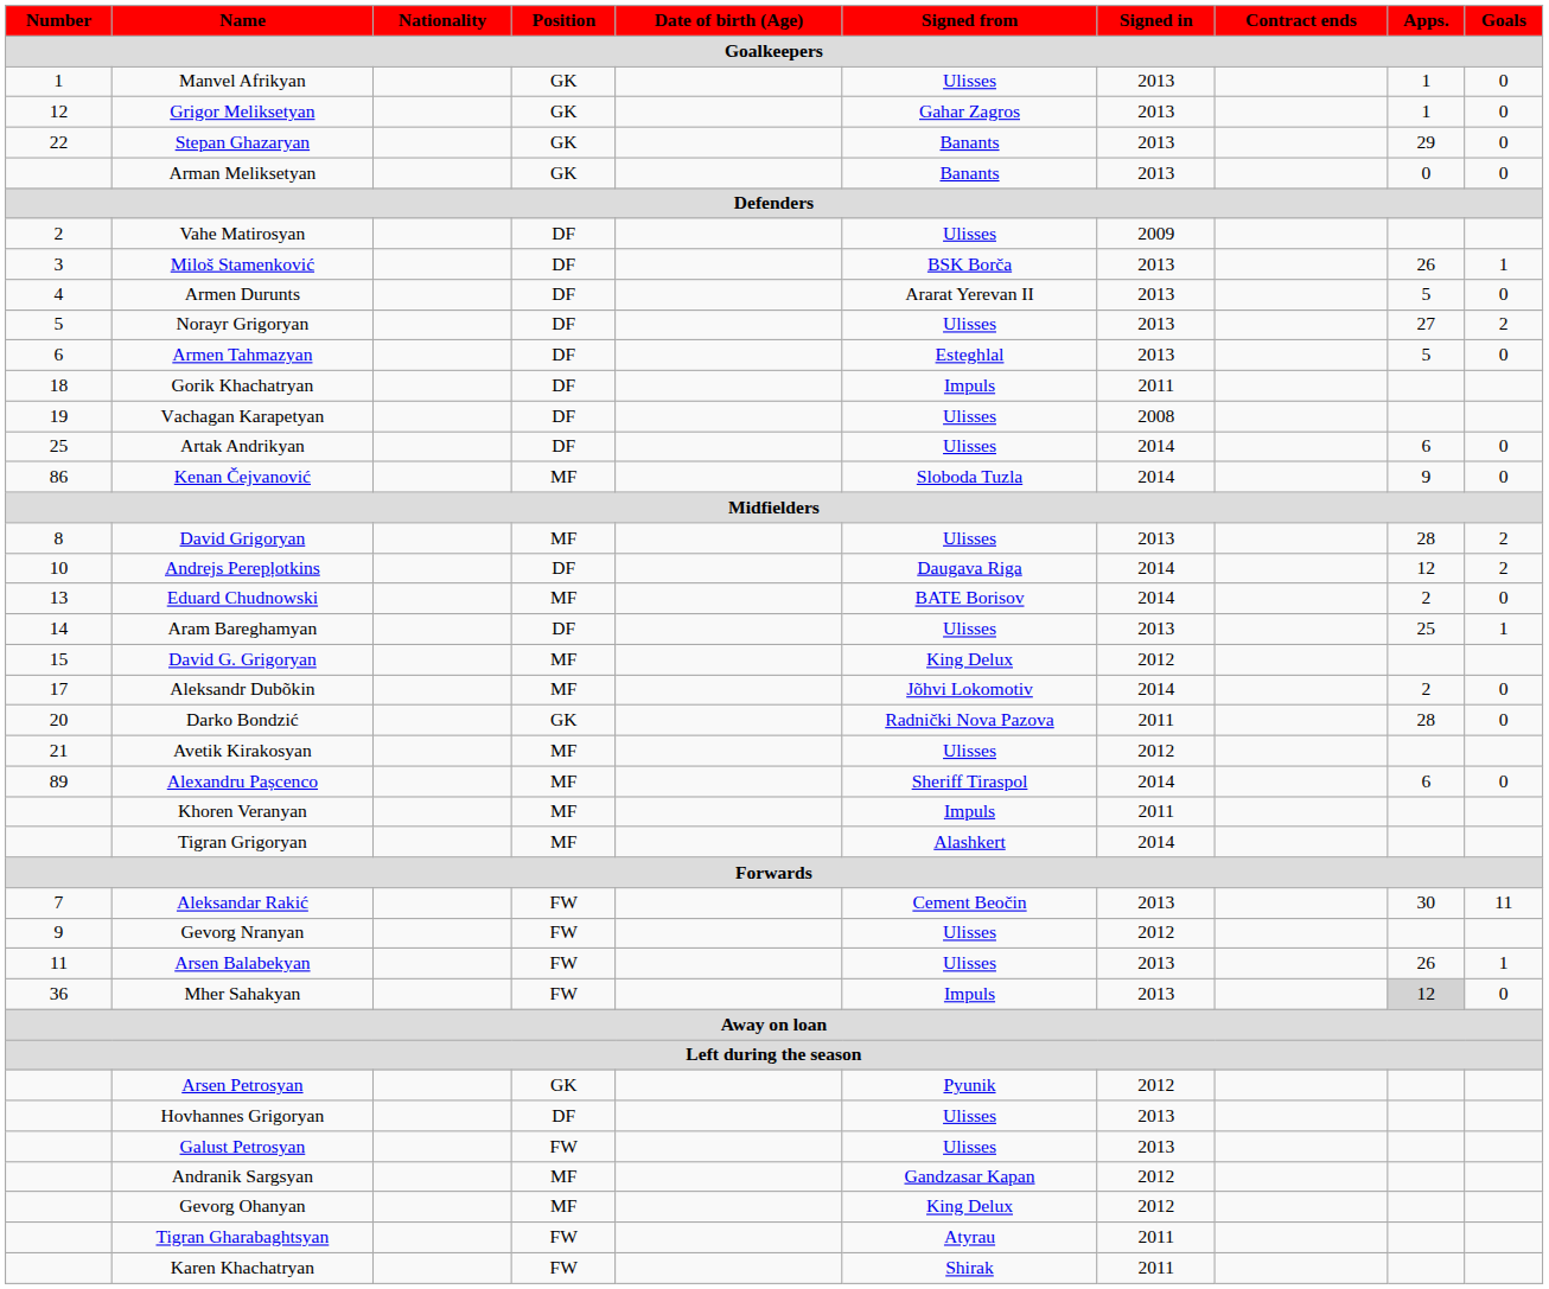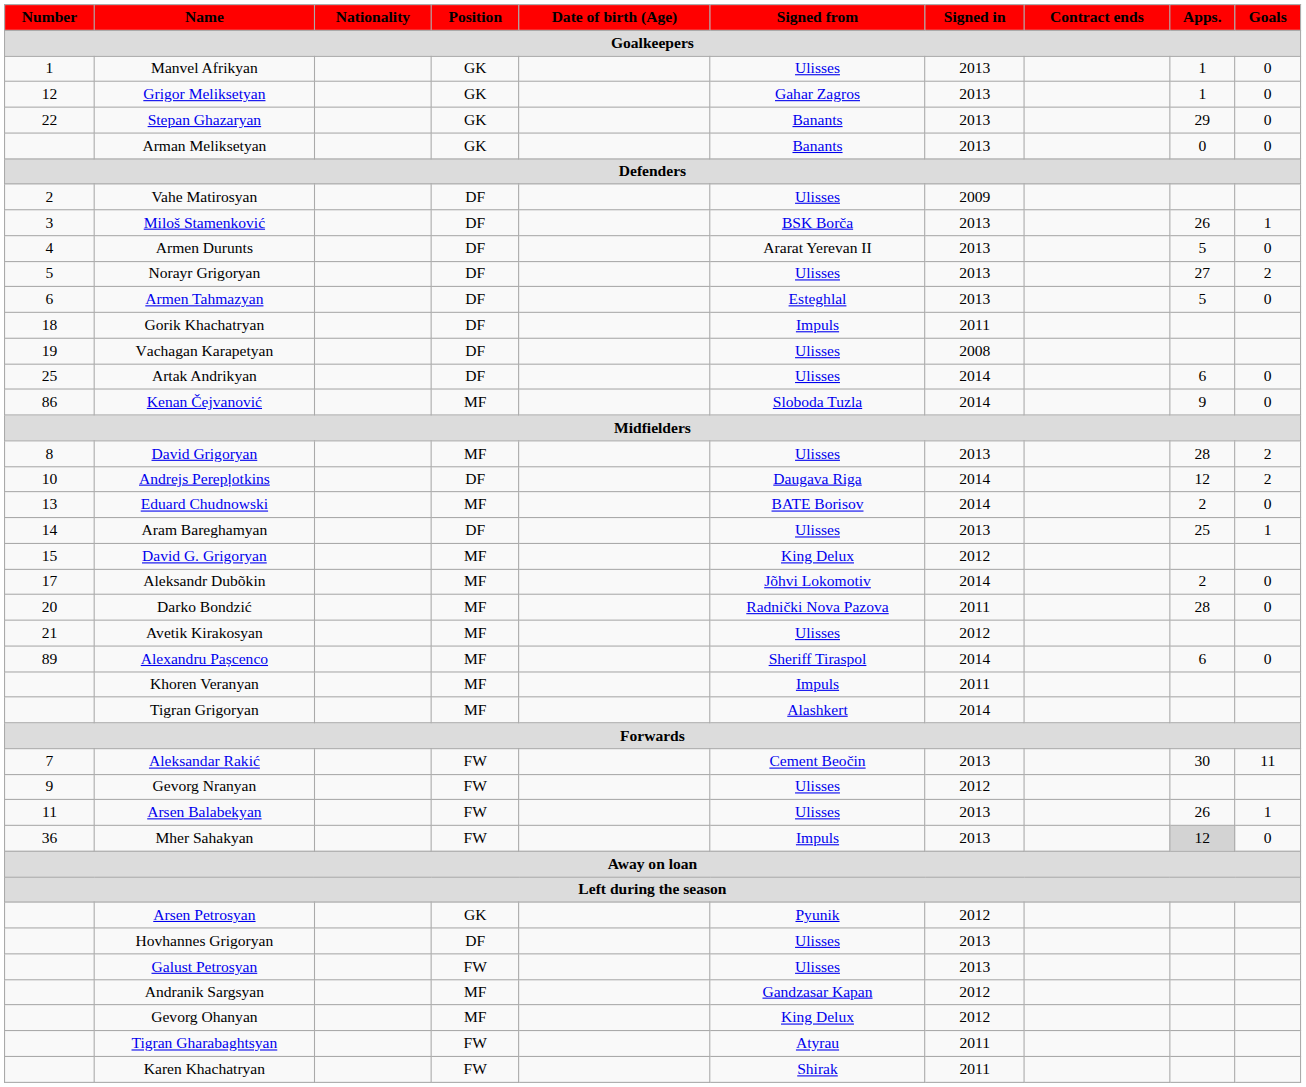 <table class="wikitable"  style="text-align:center; font-size:90%; width:95%;">
 <tr>
 <th style="background:#FF0000; color:#000000; text-align:center;">Number</th>
 <th style="background:#FF0000; color:#000000; text-align:center;">Name</th>
 <th style="background:#FF0000; color:#000000; text-align:center;">Nationality</th>
 <th style="background:#FF0000; color:#000000; text-align:center;">Position</th>
 <th style="background:#FF0000; color:#000000; text-align:center;">Date of birth (Age)</th>
 <th style="background:#FF0000; color:#000000; text-align:center;">Signed from</th>
 <th style="background:#FF0000; color:#000000; text-align:center;">Signed in</th>
 <th style="background:#FF0000; color:#000000; text-align:center;">Contract ends</th>
 <th style="background:#FF0000; color:#000000; text-align:center;">Apps.</th>
 <th style="background:#FF0000; color:#000000; text-align:center;">Goals</th>
 </tr>
 <tr>
 <th colspan="11"  style="background:#dcdcdc; text-align:center;">Goalkeepers</th>
 </tr>
 <tr>
 <td>1</td>
 <td>Manvel Afrikyan</td>
 <td></td>
 <td>GK</td>
 <td></td>
 <td><a href='#'>Ulisses</a></td>
 <td>2013</td>
 <td></td>
 <td>1</td>
 <td>0</td>
 </tr>
 <tr>
 <td>12</td>
 <td><a href='#'>Grigor Meliksetyan</a></td>
 <td></td>
 <td>GK</td>
 <td></td>
 <td><a href='#'>Gahar Zagros</a></td>
 <td>2013</td>
 <td></td>
 <td>1</td>
 <td>0</td>
 </tr>
 <tr>
 <td>22</td>
 <td><a href='#'>Stepan Ghazaryan</a></td>
 <td></td>
 <td>GK</td>
 <td></td>
 <td><a href='#'>Banants</a></td>
 <td>2013</td>
 <td></td>
 <td>29</td>
 <td>0</td>
 </tr>
 <tr>
 <td></td>
 <td>Arman Meliksetyan</td>
 <td></td>
 <td>GK</td>
 <td></td>
 <td><a href='#'>Banants</a></td>
 <td>2013</td>
 <td></td>
 <td>0</td>
 <td>0</td>
 </tr>
 <tr>
 <th colspan="11"  style="background:#dcdcdc; text-align:center;">Defenders</th>
 </tr>
 <tr>
 <td>2</td>
 <td>Vahe Matirosyan</td>
 <td></td>
 <td>DF</td>
 <td></td>
 <td><a href='#'>Ulisses</a></td>
 <td>2009</td>
 <td></td>
 <td></td>
 <td></td>
 </tr>
 <tr>
 <td>3</td>
 <td><a href='#'>Miloš Stamenković</a></td>
 <td></td>
 <td>DF</td>
 <td></td>
 <td><a href='#'>BSK Borča</a></td>
 <td>2013</td>
 <td></td>
 <td>26</td>
 <td>1</td>
 </tr>
 <tr>
 <td>4</td>
 <td>Armen Durunts</td>
 <td></td>
 <td>DF</td>
 <td></td>
 <td>Ararat Yerevan II</td>
 <td>2013</td>
 <td></td>
 <td>5</td>
 <td>0</td>
 </tr>
 <tr>
 <td>5</td>
 <td>Norayr Grigoryan</td>
 <td></td>
 <td>DF</td>
 <td></td>
 <td><a href='#'>Ulisses</a></td>
 <td>2013</td>
 <td></td>
 <td>27</td>
 <td>2</td>
 </tr>
 <tr>
 <td>6</td>
 <td><a href='#'>Armen Tahmazyan</a></td>
 <td></td>
 <td>DF</td>
 <td></td>
 <td><a href='#'>Esteghlal</a></td>
 <td>2013</td>
 <td></td>
 <td>5</td>
 <td>0</td>
 </tr>
 <tr>
 <td>18</td>
 <td>Gorik Khachatryan</td>
 <td></td>
 <td>DF</td>
 <td></td>
 <td><a href='#'>Impuls</a></td>
 <td>2011</td>
 <td></td>
 <td></td>
 <td></td>
 </tr>
 <tr>
 <td>19</td>
 <td>Vаchаgаn Kаrаpetyan</td>
 <td></td>
 <td>DF</td>
 <td></td>
 <td><a href='#'>Ulisses</a></td>
 <td>2008</td>
 <td></td>
 <td></td>
 <td></td>
 </tr>
 <tr>
 <td>25</td>
 <td>Artak Andrikyan</td>
 <td></td>
 <td>DF</td>
 <td></td>
 <td><a href='#'>Ulisses</a></td>
 <td>2014</td>
 <td></td>
 <td>6</td>
 <td>0</td>
 </tr>
 <tr>
 <td>86</td>
 <td><a href='#'>Kenan Čejvanović</a></td>
 <td></td>
 <td>MF</td>
 <td></td>
 <td><a href='#'>Sloboda Tuzla</a></td>
 <td>2014</td>
 <td></td>
 <td>9</td>
 <td>0</td>
 </tr>
 <tr>
 <th colspan="11"  style="background:#dcdcdc; text-align:center;">Midfielders</th>
 </tr>
 <tr>
 <td>8</td>
 <td><a href='#'>David Grigoryan</a></td>
 <td></td>
 <td>MF</td>
 <td></td>
 <td><a href='#'>Ulisses</a></td>
 <td>2013</td>
 <td></td>
 <td>28</td>
 <td>2</td>
 </tr>
 <tr>
 <td>10</td>
 <td><a href='#'>Andrejs Perepļotkins</a></td>
 <td></td>
 <td>DF</td>
 <td></td>
 <td><a href='#'>Daugava Riga</a></td>
 <td>2014</td>
 <td></td>
 <td>12</td>
 <td>2</td>
 </tr>
 <tr>
 <td>13</td>
 <td><a href='#'>Eduard Chudnowski</a></td>
 <td></td>
 <td>MF</td>
 <td></td>
 <td><a href='#'>BATE Borisov</a></td>
 <td>2014</td>
 <td></td>
 <td>2</td>
 <td>0</td>
 </tr>
 <tr>
 <td>14</td>
 <td>Aram Bareghamyan</td>
 <td></td>
 <td>DF</td>
 <td></td>
 <td><a href='#'>Ulisses</a></td>
 <td>2013</td>
 <td></td>
 <td>25</td>
 <td>1</td>
 </tr>
 <tr>
 <td>15</td>
 <td><a href='#'>David G. Grigoryan</a></td>
 <td></td>
 <td>MF</td>
 <td></td>
 <td><a href='#'>King Delux</a></td>
 <td>2012</td>
 <td></td>
 <td></td>
 <td></td>
 </tr>
 <tr>
 <td>17</td>
 <td>Aleksandr Dubõkin</td>
 <td></td>
 <td>MF</td>
 <td></td>
 <td><a href='#'>Jõhvi Lokomotiv</a></td>
 <td>2014</td>
 <td></td>
 <td>2</td>
 <td>0</td>
 </tr>
 <tr>
 <td>20</td>
 <td>Darko Bondzić</td>
 <td></td>
-<td>GK</td>
+<td>MF</td>
 <td></td>
 <td><a href='#'>Radnički Nova Pazova</a></td>
 <td>2011</td>
 <td></td>
 <td>28</td>
 <td>0</td>
 </tr>
 <tr>
 <td>21</td>
 <td>Avetik Kirakosyan</td>
 <td></td>
 <td>MF</td>
 <td></td>
 <td><a href='#'>Ulisses</a></td>
 <td>2012</td>
 <td></td>
 <td></td>
 <td></td>
 </tr>
 <tr>
 <td>89</td>
 <td><a href='#'>Alexandru Pașcenco</a></td>
 <td></td>
 <td>MF</td>
 <td></td>
 <td><a href='#'>Sheriff Tiraspol</a></td>
 <td>2014</td>
 <td></td>
 <td>6</td>
 <td>0</td>
 </tr>
 <tr>
 <td></td>
 <td>Khoren Veranyan</td>
 <td></td>
 <td>MF</td>
 <td></td>
 <td><a href='#'>Impuls</a></td>
 <td>2011</td>
 <td></td>
 <td></td>
 <td></td>
 </tr>
 <tr>
 <td></td>
 <td>Tigran Grigoryan</td>
 <td></td>
 <td>MF</td>
 <td></td>
 <td><a href='#'>Alashkert</a></td>
 <td>2014</td>
 <td></td>
 <td></td>
 <td></td>
 </tr>
 <tr>
 <th colspan="11"  style="background:#dcdcdc; text-align:center;">Forwards</th>
 </tr>
 <tr>
 <td>7</td>
 <td><a href='#'>Aleksandar Rakić</a></td>
 <td></td>
 <td>FW</td>
 <td></td>
 <td><a href='#'>Cement Beočin</a></td>
 <td>2013</td>
 <td></td>
 <td>30</td>
 <td>11</td>
 </tr>
 <tr>
 <td>9</td>
 <td>Gevorg Nranyan</td>
 <td></td>
 <td>FW</td>
 <td></td>
 <td><a href='#'>Ulisses</a></td>
 <td>2012</td>
 <td></td>
 <td></td>
 <td></td>
 </tr>
 <tr>
 <td>11</td>
 <td><a href='#'>Arsen Balabekyan</a></td>
 <td></td>
 <td>FW</td>
 <td></td>
 <td><a href='#'>Ulisses</a></td>
 <td>2013</td>
 <td></td>
 <td>26</td>
 <td>1</td>
 </tr>
 <tr>
 <td>36</td>
 <td>Mher Sahakyan</td>
 <td></td>
 <td>FW</td>
 <td></td>
 <td><a href='#'>Impuls</a></td>
 <td>2013</td>
 <td></td>
 <td style="background: lightgrey;">12</td>
 <td>0</td>
 </tr>
 <tr>
 <th colspan="11"  style="background:#dcdcdc; text-align:center;">Away on loan</th>
 </tr>
 <tr>
 <th colspan="11"  style="background:#dcdcdc; text-align:center;">Left during the season</th>
 </tr>
 <tr>
 <td></td>
 <td><a href='#'>Arsen Petrosyan</a></td>
 <td></td>
 <td>GK</td>
 <td></td>
 <td><a href='#'>Pyunik</a></td>
 <td>2012</td>
 <td></td>
 <td></td>
 <td></td>
 </tr>
 <tr>
 <td></td>
 <td>Hovhannes Grigoryan</td>
 <td></td>
 <td>DF</td>
 <td></td>
 <td><a href='#'>Ulisses</a></td>
 <td>2013</td>
 <td></td>
 <td></td>
 <td></td>
 </tr>
 <tr>
 <td></td>
 <td><a href='#'>Galust Petrosyan</a></td>
 <td></td>
 <td>FW</td>
 <td></td>
 <td><a href='#'>Ulisses</a></td>
 <td>2013</td>
 <td></td>
 <td></td>
 <td></td>
 </tr>
 <tr>
 <td></td>
 <td>Andranik Sargsyan</td>
 <td></td>
 <td>MF</td>
 <td></td>
 <td><a href='#'>Gandzasar Kapan</a></td>
 <td>2012</td>
 <td></td>
 <td></td>
 <td></td>
 </tr>
 <tr>
 <td></td>
 <td>Gevorg Ohanyan</td>
 <td></td>
 <td>MF</td>
 <td></td>
 <td><a href='#'>King Delux</a></td>
 <td>2012</td>
 <td></td>
 <td></td>
 <td></td>
 </tr>
 <tr>
 <td></td>
 <td><a href='#'>Tigran Gharabaghtsyan</a></td>
 <td></td>
 <td>FW</td>
 <td></td>
 <td><a href='#'>Atyrau</a></td>
 <td>2011</td>
 <td></td>
 <td></td>
 <td></td>
 </tr>
 <tr>
 <td></td>
 <td>Karen Khachatryan</td>
 <td></td>
 <td>FW</td>
 <td></td>
 <td><a href='#'>Shirak</a></td>
 <td>2011</td>
 <td></td>
 <td></td>
 <td></td>
 </tr>
 </table>
